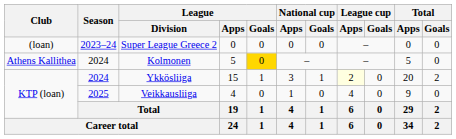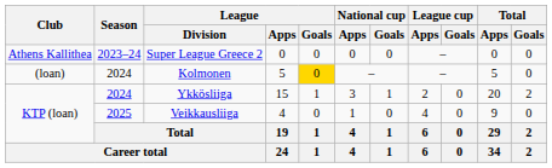 <table class="wikitable" style="text-align:center">
 <tr>
 <th rowspan="2">Club</th>
 <th rowspan="2">Season</th>
 <th colspan="3">League</th>
 <th colspan="2">National cup</th>
 <th colspan="2">League cup</th>
 <th colspan="2">Total</th>
 </tr>
 <tr>
 <th>Division</th>
 <th>Apps</th>
 <th>Goals</th>
 <th>Apps</th>
 <th>Goals</th>
 <th>Apps</th>
 <th>Goals</th>
 <th>Apps</th>
 <th>Goals</th>
 </tr>
 <tr>
-<td> (loan)</td>
+<td><a href='#'>Athens Kallithea</a></td>
 <td><a href='#'>2023–24</a></td>
 <td><a href='#'>Super League Greece 2</a></td>
 <td>0</td>
 <td>0</td>
 <td>0</td>
 <td>0</td>
 <td colspan=2>–</td>
 <td>0</td>
 <td>0</td>
 </tr>
 <tr>
-<td><a href='#'>Athens Kallithea</a></td>
+<td> (loan)</td>
 <td>2024</td>
 <td><a href='#'>Kolmonen</a></td>
 <td>5</td>
 <td style="background: gold;">0</td>
 <td colspan=2>–</td>
 <td colspan=2>–</td>
 <td>5</td>
 <td>0</td>
 </tr>
 <tr>
 <td rowspan=3><a href='#'>KTP</a> (loan)</td>
 <td><a href='#'>2024</a></td>
 <td><a href='#'>Ykkösliiga</a></td>
 <td>15</td>
 <td>1</td>
 <td>3</td>
 <td>1</td>
-<td style="background: lightyellow;">2</td>
+<td>2</td>
 <td>0</td>
 <td>20</td>
 <td>2</td>
 </tr>
 <tr>
 <td><a href='#'>2025</a></td>
 <td><a href='#'>Veikkausliiga</a></td>
 <td>4</td>
 <td>0</td>
 <td>1</td>
 <td>0</td>
 <td>4</td>
 <td>0</td>
 <td>9</td>
 <td>0</td>
 </tr>
 <tr>
 <th colspan=2>Total</th>
 <th>19</th>
 <th>1</th>
 <th>4</th>
 <th>1</th>
 <th>6</th>
 <th>0</th>
 <th>29</th>
 <th>2</th>
 </tr>
 <tr>
 <th colspan="3">Career total</th>
 <th>24</th>
 <th>1</th>
 <th>4</th>
 <th>1</th>
 <th>6</th>
 <th>0</th>
 <th>34</th>
 <th>2</th>
 </tr>
 </table>
